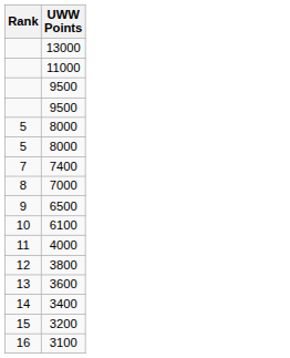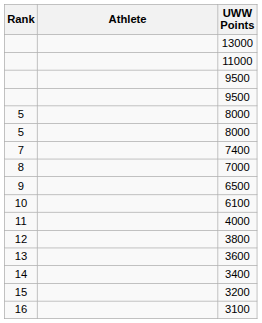 <table class="wikitable" style="text-align: center;">
 <tr>
 <th width=40>Rank</th>
+<th width=250>Athlete</th>
 <th width=40>UWW Points</th>
 </tr>
 <tr>
 <td></td>
+<td align="left"></td>
 <td>13000</td>
 </tr>
 <tr>
 <td></td>
+<td align="left"></td>
 <td>11000</td>
 </tr>
 <tr>
 <td></td>
+<td align="left"></td>
 <td>9500</td>
 </tr>
 <tr>
 <td></td>
+<td align="left"></td>
 <td>9500</td>
 </tr>
 <tr>
 <td>5</td>
+<td align="left"></td>
 <td>8000</td>
 </tr>
 <tr>
 <td>5</td>
+<td align="left"></td>
 <td>8000</td>
 </tr>
 <tr>
 <td>7</td>
+<td align="left"></td>
 <td>7400</td>
 </tr>
 <tr>
 <td>8</td>
+<td align="left"></td>
 <td>7000</td>
 </tr>
 <tr>
 <td>9</td>
+<td align="left"></td>
 <td>6500</td>
 </tr>
 <tr>
 <td>10</td>
+<td align="left"></td>
 <td>6100</td>
 </tr>
 <tr>
 <td>11</td>
+<td align="left"></td>
 <td>4000</td>
 </tr>
 <tr>
 <td>12</td>
+<td align="left"></td>
 <td>3800</td>
 </tr>
 <tr>
 <td>13</td>
+<td align="left"></td>
 <td>3600</td>
 </tr>
 <tr>
 <td>14</td>
+<td align="left"></td>
 <td>3400</td>
 </tr>
 <tr>
 <td>15</td>
+<td align="left"></td>
 <td>3200</td>
 </tr>
 <tr>
 <td>16</td>
+<td align="left"></td>
 <td>3100</td>
 </tr>
 </table>
